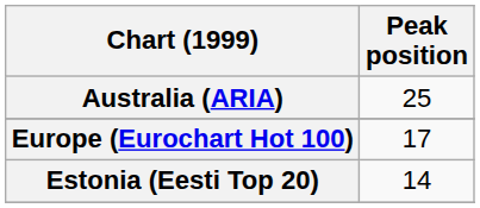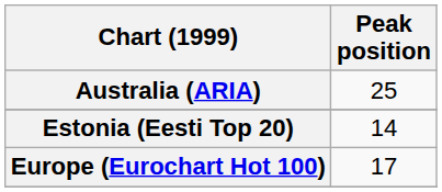 <table class="wikitable sortable plainrowheaders" style="text-align:center">
 <tr>
 <th>Chart (1999)</th>
 <th>Peak<br>position</th>
 </tr>
 <tr>
 <th scope="row">Australia (<a href='#'>ARIA</a>)</th>
 <td>25</td>
 </tr>
 <tr>
 </tr>
 <tr>
+<th scope="row">Estonia (Eesti Top 20)</th>
+<td align="center">14</td>
+</tr>
+<tr>
 <th scope="row">Europe (<a href='#'>Eurochart Hot 100</a>)</th>
 <td>17</td>
-</tr>
-<tr>
-<th scope="row">Estonia (Eesti Top 20)</th>
-<td align="center">14</td>
 </tr>
 <tr>
 </tr>
 <tr>
 </tr>
 <tr>
 </tr>
 <tr>
 </tr>
 <tr>
 </tr>
 <tr>
 </tr>
 <tr>
 </tr>
 </table>
